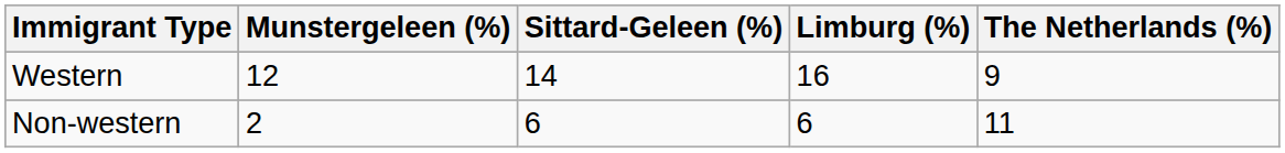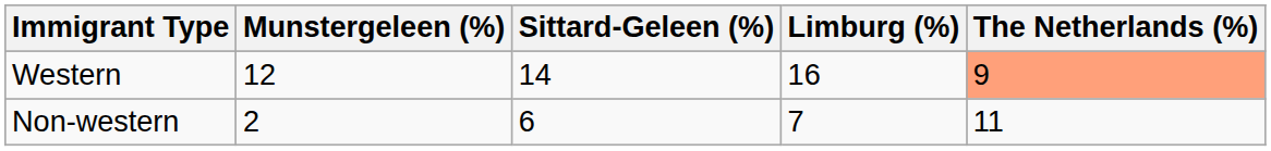 <table class="wikitable">
 <tr>
 <th>Immigrant Type</th>
 <th>Munstergeleen (%)</th>
 <th>Sittard-Geleen (%)</th>
 <th>Limburg (%)</th>
 <th>The Netherlands (%)</th>
 </tr>
 <tr>
 <td>Western</td>
 <td>12</td>
 <td>14</td>
 <td>16</td>
-<td>9</td>
+<td style="background: lightsalmon;">9</td>
 </tr>
 <tr>
 <td>Non-western</td>
 <td>2</td>
 <td>6</td>
-<td>6</td>
+<td>7</td>
 <td>11</td>
 </tr>
 </table>
